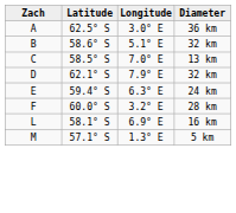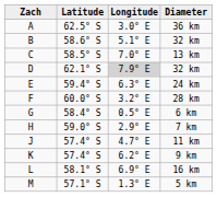 <table class="wikitable">
 <tr>
 <th width="25%" style="background:#eeeeee;">Zach</th>
 <th width="25%" style="background:#eeeeee;">Latitude</th>
 <th width="25%" style="background:#eeeeee;">Longitude</th>
 <th width="25%" style="background:#eeeeee;">Diameter</th>
 </tr>
 <tr>
 <td align="center">A</td>
 <td align="center">62.5° S</td>
 <td align="center">3.0° E</td>
 <td align="center">36 km</td>
 </tr>
 <tr>
 <td align="center">B</td>
 <td align="center">58.6° S</td>
 <td align="center">5.1° E</td>
 <td align="center">32 km</td>
 </tr>
 <tr>
 <td align="center">C</td>
 <td align="center">58.5° S</td>
 <td align="center">7.0° E</td>
 <td align="center">13 km</td>
 </tr>
 <tr>
 <td align="center">D</td>
 <td align="center">62.1° S</td>
-<td align="center">7.9° E</td>
+<td align="center" style="background: lightgrey;">7.9° E</td>
 <td align="center">32 km</td>
 </tr>
 <tr>
 <td align="center">E</td>
 <td align="center">59.4° S</td>
 <td align="center">6.3° E</td>
 <td align="center">24 km</td>
 </tr>
 <tr>
 <td align="center">F</td>
 <td align="center">60.0° S</td>
 <td align="center">3.2° E</td>
 <td align="center">28 km</td>
 </tr>
 <tr>
+<td align="center">G</td>
+<td align="center">58.4° S</td>
+<td align="center">0.5° E</td>
+<td align="center">6 km</td>
+</tr>
+<tr>
+<td align="center">H</td>
+<td align="center">59.0° S</td>
+<td align="center">2.9° E</td>
+<td align="center">7 km</td>
+</tr>
+<tr>
+<td align="center">J</td>
+<td align="center">57.4° S</td>
+<td align="center">4.7° E</td>
+<td align="center">11 km</td>
+</tr>
+<tr>
+<td align="center">K</td>
+<td align="center">57.4° S</td>
+<td align="center">6.2° E</td>
+<td align="center">9 km</td>
+</tr>
+<tr>
 <td align="center">L</td>
 <td align="center">58.1° S</td>
 <td align="center">6.9° E</td>
 <td align="center">16 km</td>
 </tr>
 <tr>
 <td align="center">M</td>
 <td align="center">57.1° S</td>
 <td align="center">1.3° E</td>
 <td align="center">5 km</td>
 </tr>
 </table>
